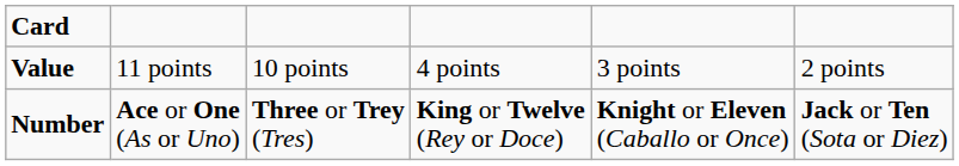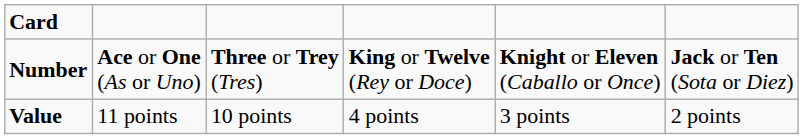 <table class="wikitable" style="margin:1em auto;">
 <tr>
 <td><strong>Card</strong></td>
 <td></td>
 <td></td>
 <td></td>
 <td></td>
 <td></td>
 </tr>
 <tr>
+<td><strong>Number</strong></td>
+<td><strong>Ace</strong> or <strong>One</strong><br>(<em>As</em> or <em>Uno</em>)</td>
+<td><strong>Three</strong> or <strong>Trey</strong><br>(<em>Tres</em>)</td>
+<td><strong>King</strong> or <strong>Twelve</strong><br>(<em>Rey</em> or <em>Doce</em>)</td>
+<td><strong>Knight</strong> or <strong>Eleven</strong><br>(<em>Caballo</em> or <em>Once</em>)</td>
+<td><strong>Jack</strong> or <strong>Ten</strong><br>(<em>Sota</em> or <em>Diez</em>)</td>
+</tr>
+<tr>
 <td><strong>Value</strong></td>
 <td>11 points</td>
 <td>10 points</td>
 <td>4 points</td>
 <td>3 points</td>
 <td>2 points</td>
 </tr>
-<tr>
-<td><strong>Number</strong></td>
-<td><strong>Ace</strong> or <strong>One</strong><br>(<em>As</em> or <em>Uno</em>)</td>
-<td><strong>Three</strong> or <strong>Trey</strong><br>(<em>Tres</em>)</td>
-<td><strong>King</strong> or <strong>Twelve</strong><br>(<em>Rey</em> or <em>Doce</em>)</td>
-<td><strong>Knight</strong> or <strong>Eleven</strong><br>(<em>Caballo</em> or <em>Once</em>)</td>
-<td><strong>Jack</strong> or <strong>Ten</strong><br>(<em>Sota</em> or <em>Diez</em>)</td>
-</tr>
 </table>
